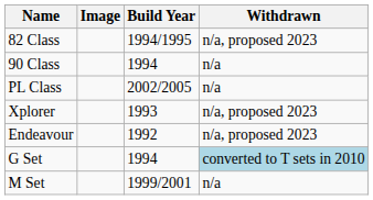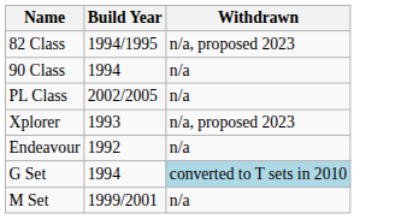 <table class="wikitable">
 <tr>
 <th>Name</th>
-<th>Image</th>
 <th>Build Year</th>
 <th>Withdrawn</th>
 </tr>
 <tr>
 <td>82 Class</td>
-<td></td>
 <td>1994/1995</td>
 <td>n/a, proposed 2023</td>
 </tr>
 <tr>
 <td>90 Class</td>
-<td></td>
 <td>1994</td>
 <td>n/a</td>
 </tr>
 <tr>
 <td>PL Class</td>
-<td></td>
 <td>2002/2005</td>
 <td>n/a</td>
 </tr>
 <tr>
 <td>Xplorer</td>
-<td></td>
 <td>1993</td>
 <td>n/a, proposed 2023</td>
 </tr>
 <tr>
 <td>Endeavour</td>
-<td></td>
 <td>1992</td>
-<td>n/a, proposed 2023</td>
+<td>n/a</td>
 </tr>
 <tr>
 <td>G Set</td>
-<td></td>
 <td>1994</td>
 <td style="background: lightblue;">converted to T sets in 2010</td>
 </tr>
 <tr>
 <td>M Set</td>
-<td></td>
 <td>1999/2001</td>
 <td>n/a</td>
 </tr>
 </table>
